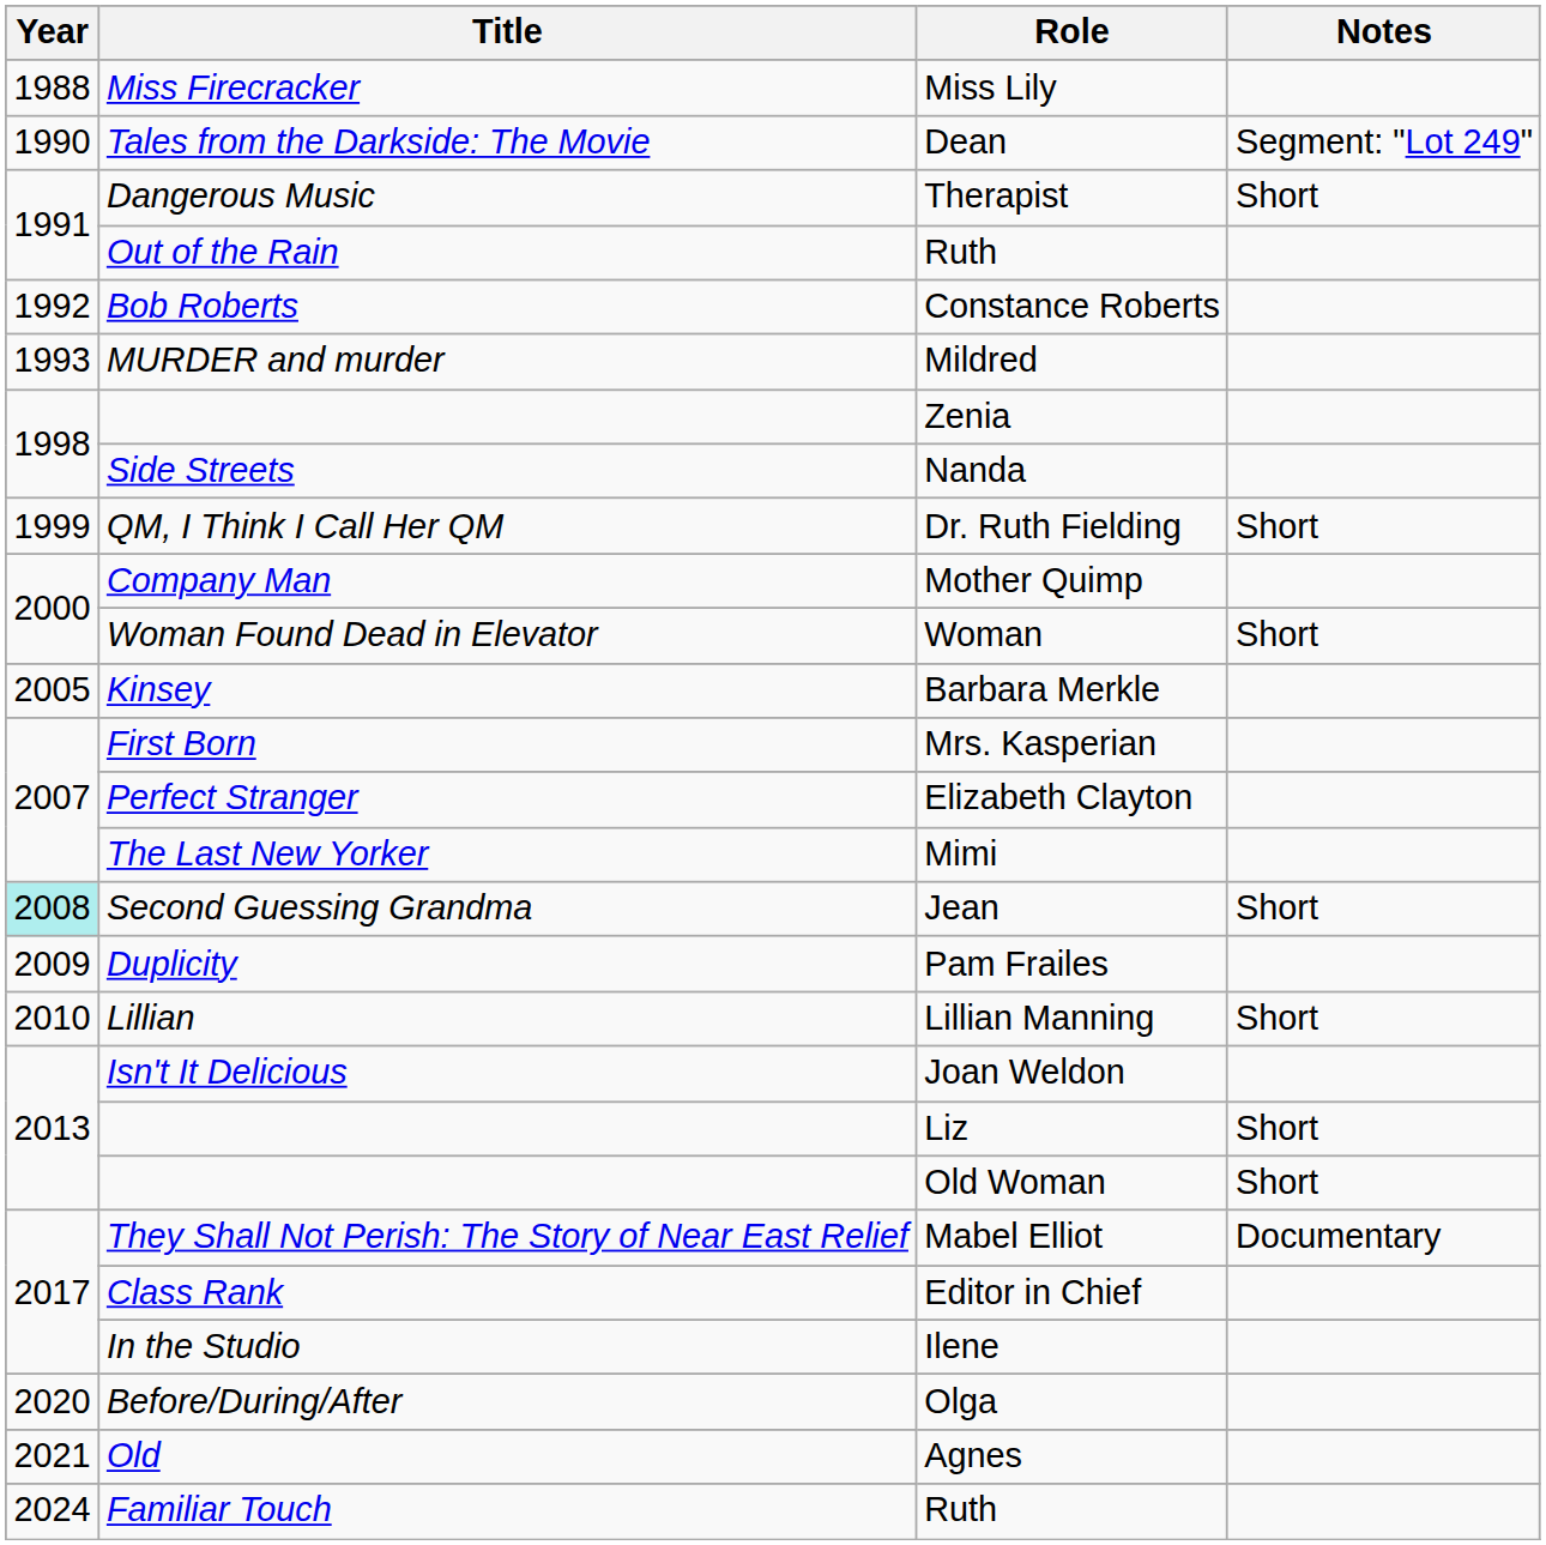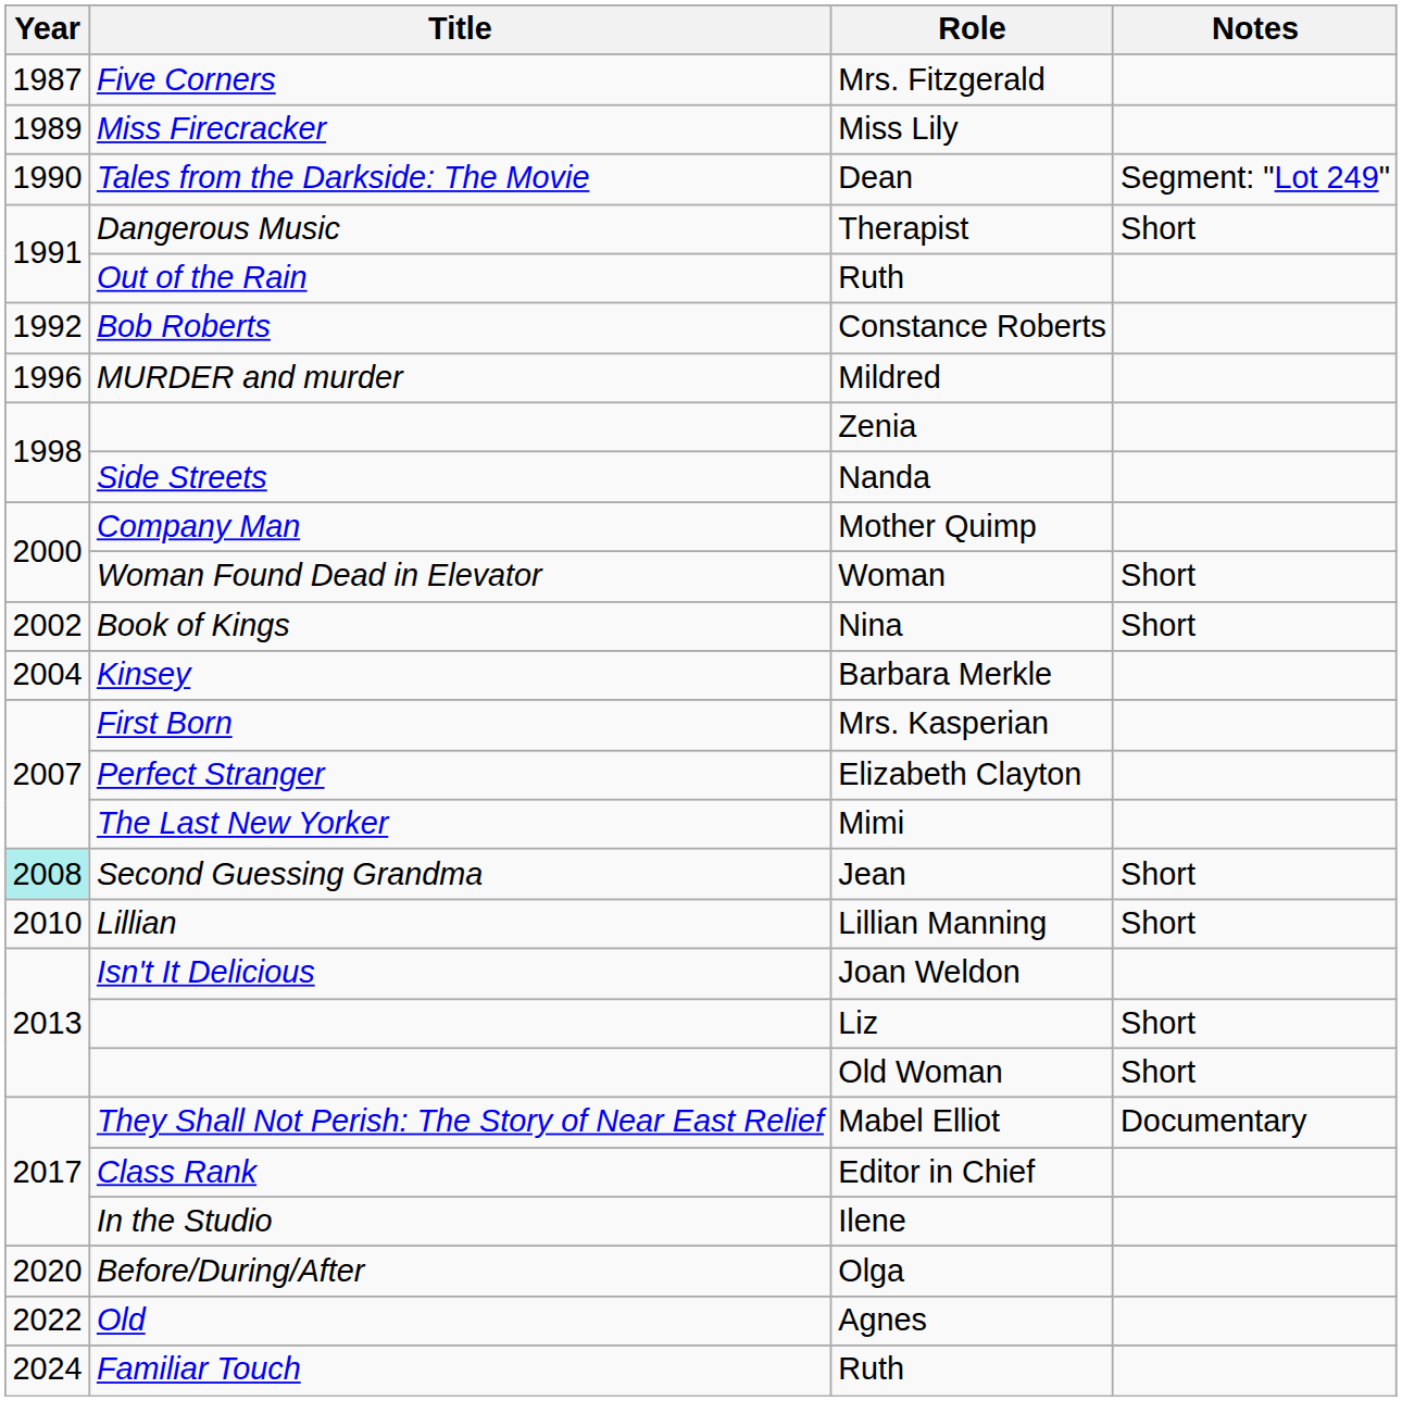 <table class="wikitable sortable">
 <tr>
 <th>Year</th>
 <th>Title</th>
 <th>Role</th>
 <th class="unsortable">Notes</th>
 </tr>
 <tr>
-<td>1988</td>
+<td>1987</td>
+<td><em><a href='#'>Five Corners</a></em></td>
+<td>Mrs. Fitzgerald</td>
+<td></td>
+</tr>
+<tr>
+<td>1989</td>
 <td><em><a href='#'>Miss Firecracker</a></em></td>
 <td>Miss Lily</td>
 <td></td>
 </tr>
 <tr>
 <td>1990</td>
 <td><em><a href='#'>Tales from the Darkside: The Movie</a></em></td>
 <td>Dean</td>
 <td>Segment: "<a href='#'>Lot 249</a>"</td>
 </tr>
 <tr>
 <td rowspan=2>1991</td>
 <td><em>Dangerous Music</em></td>
 <td>Therapist</td>
 <td>Short</td>
 </tr>
 <tr>
 <td><em><a href='#'>Out of the Rain</a></em></td>
 <td>Ruth</td>
 <td></td>
 </tr>
 <tr>
 <td>1992</td>
 <td><em><a href='#'>Bob Roberts</a></em></td>
 <td>Constance Roberts</td>
 <td></td>
 </tr>
 <tr>
-<td>1993</td>
+<td>1996</td>
 <td><em>MURDER and murder</em></td>
 <td>Mildred</td>
 <td></td>
 </tr>
 <tr>
 <td rowspan=2>1998</td>
 <td><em></em></td>
 <td>Zenia</td>
 <td></td>
 </tr>
 <tr>
 <td><em><a href='#'>Side Streets</a></em></td>
 <td>Nanda</td>
 <td></td>
 </tr>
 <tr>
-<td>1999</td>
-<td><em>QM, I Think I Call Her QM</em></td>
-<td>Dr. Ruth Fielding</td>
-<td>Short</td>
-</tr>
-<tr>
 <td rowspan=2>2000</td>
 <td><em><a href='#'>Company Man</a></em></td>
 <td>Mother Quimp</td>
 <td></td>
 </tr>
 <tr>
 <td><em>Woman Found Dead in Elevator</em></td>
 <td>Woman</td>
 <td>Short</td>
 </tr>
 <tr>
-<td>2005</td>
+<td>2002</td>
+<td><em>Book of Kings</em></td>
+<td>Nina</td>
+<td>Short</td>
+</tr>
+<tr>
+<td>2004</td>
 <td><em><a href='#'>Kinsey</a></em></td>
 <td>Barbara Merkle</td>
 <td></td>
 </tr>
 <tr>
 <td rowspan=3>2007</td>
 <td><em><a href='#'>First Born</a></em></td>
 <td>Mrs. Kasperian</td>
 <td></td>
 </tr>
 <tr>
 <td><em><a href='#'>Perfect Stranger</a></em></td>
 <td>Elizabeth Clayton</td>
 <td></td>
 </tr>
 <tr>
 <td><em><a href='#'>The Last New Yorker</a></em></td>
 <td>Mimi</td>
 <td></td>
 </tr>
 <tr>
 <td style="background: paleturquoise;">2008</td>
 <td><em>Second Guessing Grandma</em></td>
 <td>Jean</td>
 <td>Short</td>
-</tr>
-<tr>
-<td>2009</td>
-<td><em><a href='#'>Duplicity</a></em></td>
-<td>Pam Frailes</td>
-<td></td>
 </tr>
 <tr>
 <td>2010</td>
 <td><em>Lillian</em></td>
 <td>Lillian Manning</td>
 <td>Short</td>
 </tr>
 <tr>
 <td rowspan=3>2013</td>
 <td><em><a href='#'>Isn't It Delicious</a></em></td>
 <td>Joan Weldon</td>
 <td></td>
 </tr>
 <tr>
 <td><em></em></td>
 <td>Liz</td>
 <td>Short</td>
 </tr>
 <tr>
 <td><em></em></td>
 <td>Old Woman</td>
 <td>Short</td>
 </tr>
 <tr>
 <td rowspan=3>2017</td>
 <td><em><a href='#'>They Shall Not Perish: The Story of Near East Relief</a></em></td>
 <td>Mabel Elliot</td>
 <td>Documentary</td>
 </tr>
 <tr>
 <td><em><a href='#'>Class Rank</a></em></td>
 <td>Editor in Chief</td>
 <td></td>
 </tr>
 <tr>
 <td><em>In the Studio</em></td>
 <td>Ilene</td>
 <td></td>
 </tr>
 <tr>
 <td>2020</td>
 <td><em>Before/During/After</em></td>
 <td>Olga</td>
 <td></td>
 </tr>
 <tr>
-<td>2021</td>
+<td>2022</td>
 <td><em><a href='#'>Old</a></em></td>
 <td>Agnes</td>
 <td></td>
 </tr>
 <tr>
 <td>2024</td>
 <td><em><a href='#'>Familiar Touch</a></em></td>
 <td>Ruth</td>
 <td></td>
 </tr>
 <tr>
 </tr>
 </table>
